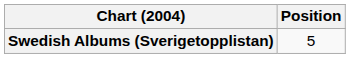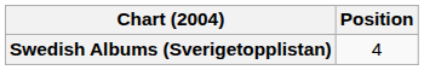 <table class="wikitable plainrowheaders" style="text-align:center">
 <tr>
 <th scope="col">Chart (2004)</th>
 <th scope="col">Position</th>
 </tr>
 <tr>
 <th scope="row">Swedish Albums (Sverigetopplistan)</th>
-<td>5</td>
+<td>4</td>
 </tr>
 </table>
